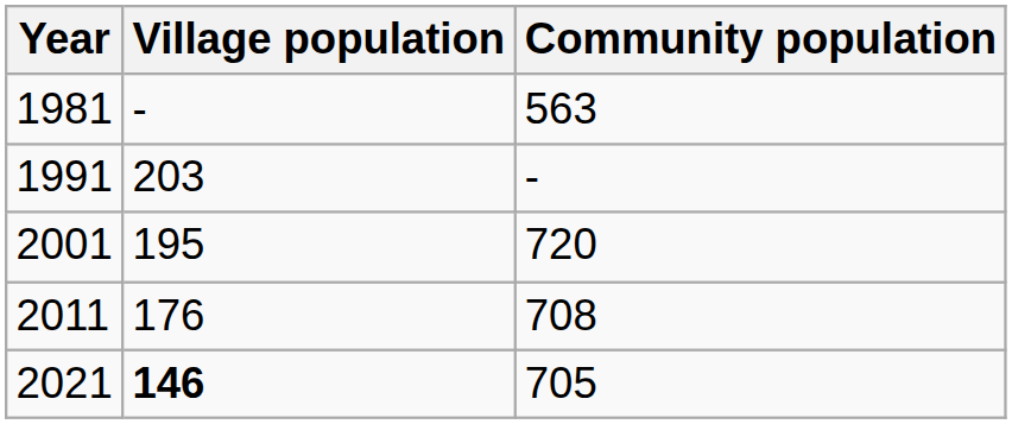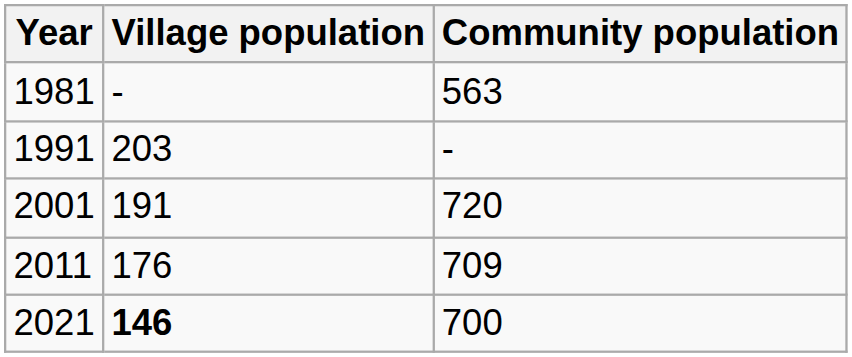 <table class=wikitable>
 <tr>
 <th>Year</th>
 <th>Village population</th>
 <th>Community population</th>
 </tr>
 <tr>
 <td>1981</td>
 <td>-</td>
 <td>563</td>
 </tr>
 <tr>
 <td>1991</td>
 <td>203</td>
 <td>-</td>
 </tr>
 <tr>
 <td>2001</td>
-<td>195</td>
+<td>191</td>
 <td>720</td>
 </tr>
 <tr>
 <td>2011</td>
 <td>176</td>
-<td>708</td>
+<td>709</td>
 </tr>
 <tr>
 <td>2021</td>
 <td><strong>146</strong></td>
-<td>705</td>
+<td>700</td>
 </tr>
 </table>
